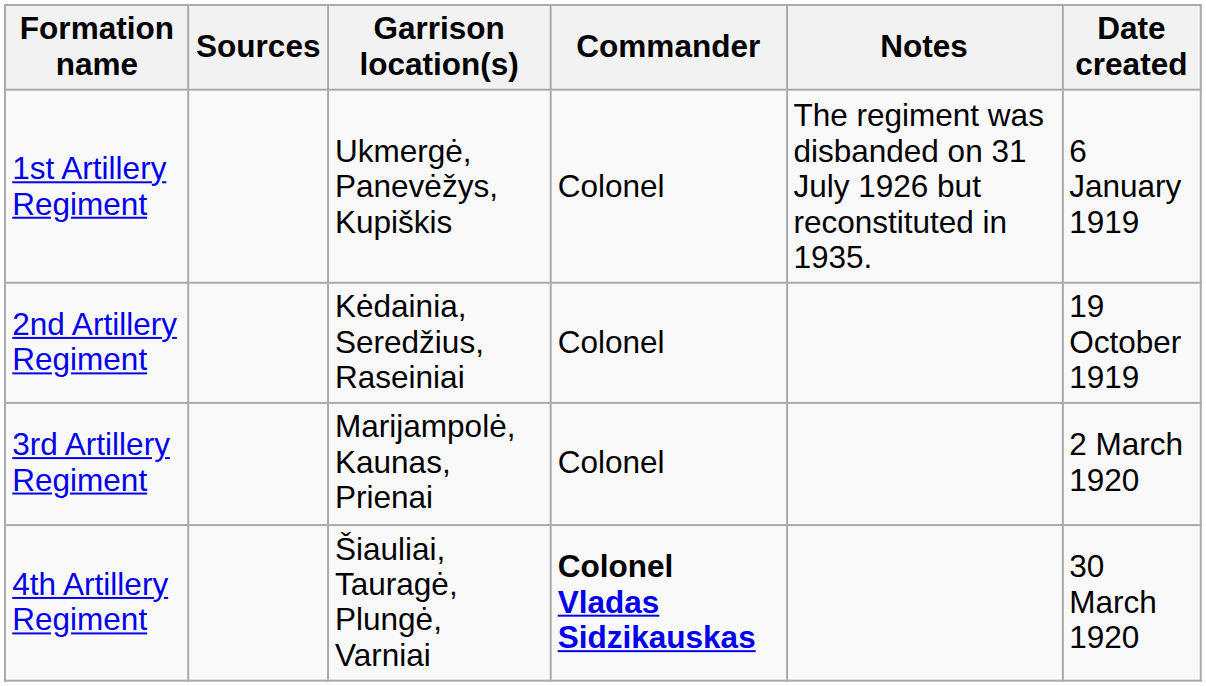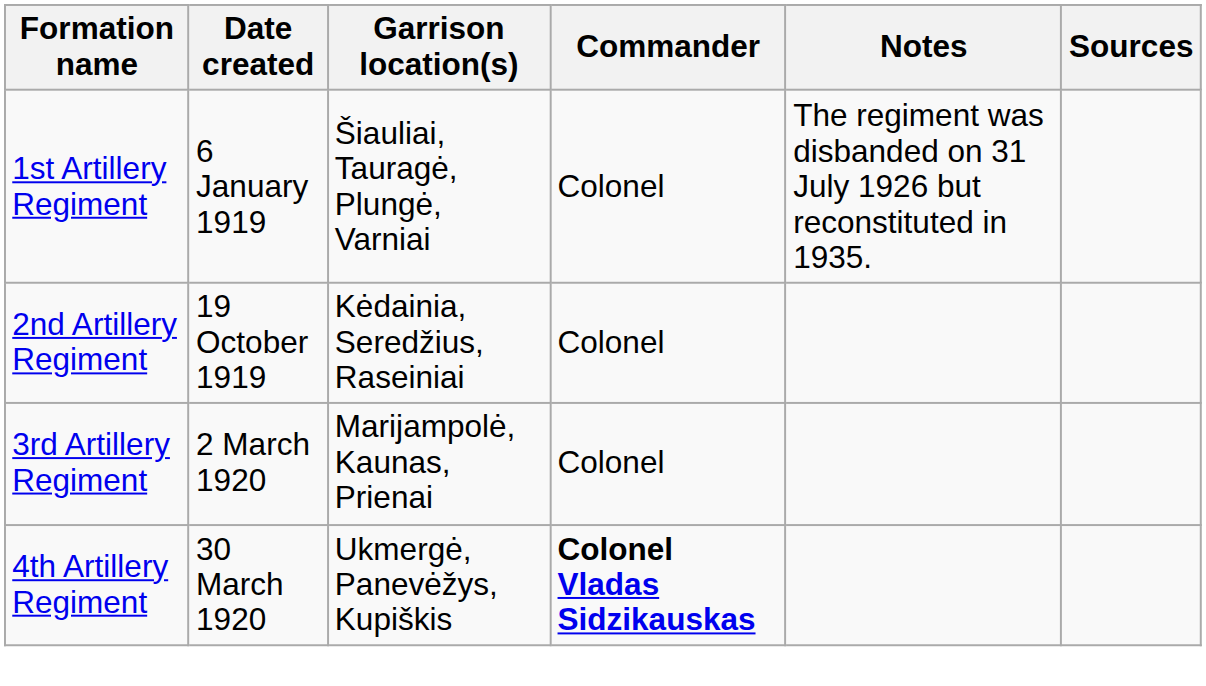 <table class="wikitable">
 <tr>
 <th>Formation name</th>
-<th>Sources</th>
+<th>Date created</th>
 <th>Garrison location(s)</th>
 <th>Commander</th>
 <th>Notes</th>
-<th>Date created</th>
+<th>Sources</th>
 </tr>
 <tr>
 <td><a href='#'>1st Artillery Regiment</a></td>
-<td></td>
-<td>Ukmergė, Panevėžys, Kupiškis</td>
+<td>6 January 1919</td>
+<td>Šiauliai, Tauragė, Plungė, Varniai</td>
 <td>Colonel </td>
 <td>The regiment was disbanded on 31 July 1926 but reconstituted in 1935.</td>
-<td>6 January 1919</td>
+<td></td>
 </tr>
 <tr>
 <td><a href='#'>2nd Artillery Regiment</a></td>
-<td></td>
+<td>19 October 1919</td>
 <td>Kėdainia, Seredžius, Raseiniai</td>
 <td>Colonel </td>
 <td></td>
-<td>19 October 1919</td>
+<td></td>
 </tr>
 <tr>
 <td><a href='#'>3rd Artillery Regiment</a></td>
-<td></td>
+<td>2 March 1920</td>
 <td>Marijampolė, Kaunas, Prienai</td>
 <td>Colonel </td>
 <td></td>
-<td>2 March 1920</td>
+<td></td>
 </tr>
 <tr>
 <td><a href='#'>4th Artillery Regiment</a></td>
-<td></td>
-<td>Šiauliai, Tauragė, Plungė, Varniai</td>
+<td>30 March 1920</td>
+<td>Ukmergė, Panevėžys, Kupiškis</td>
 <td><strong>Colonel <a href='#'>Vladas Sidzikauskas</a></strong></td>
 <td></td>
-<td>30 March 1920</td>
+<td></td>
 </tr>
 </table>
